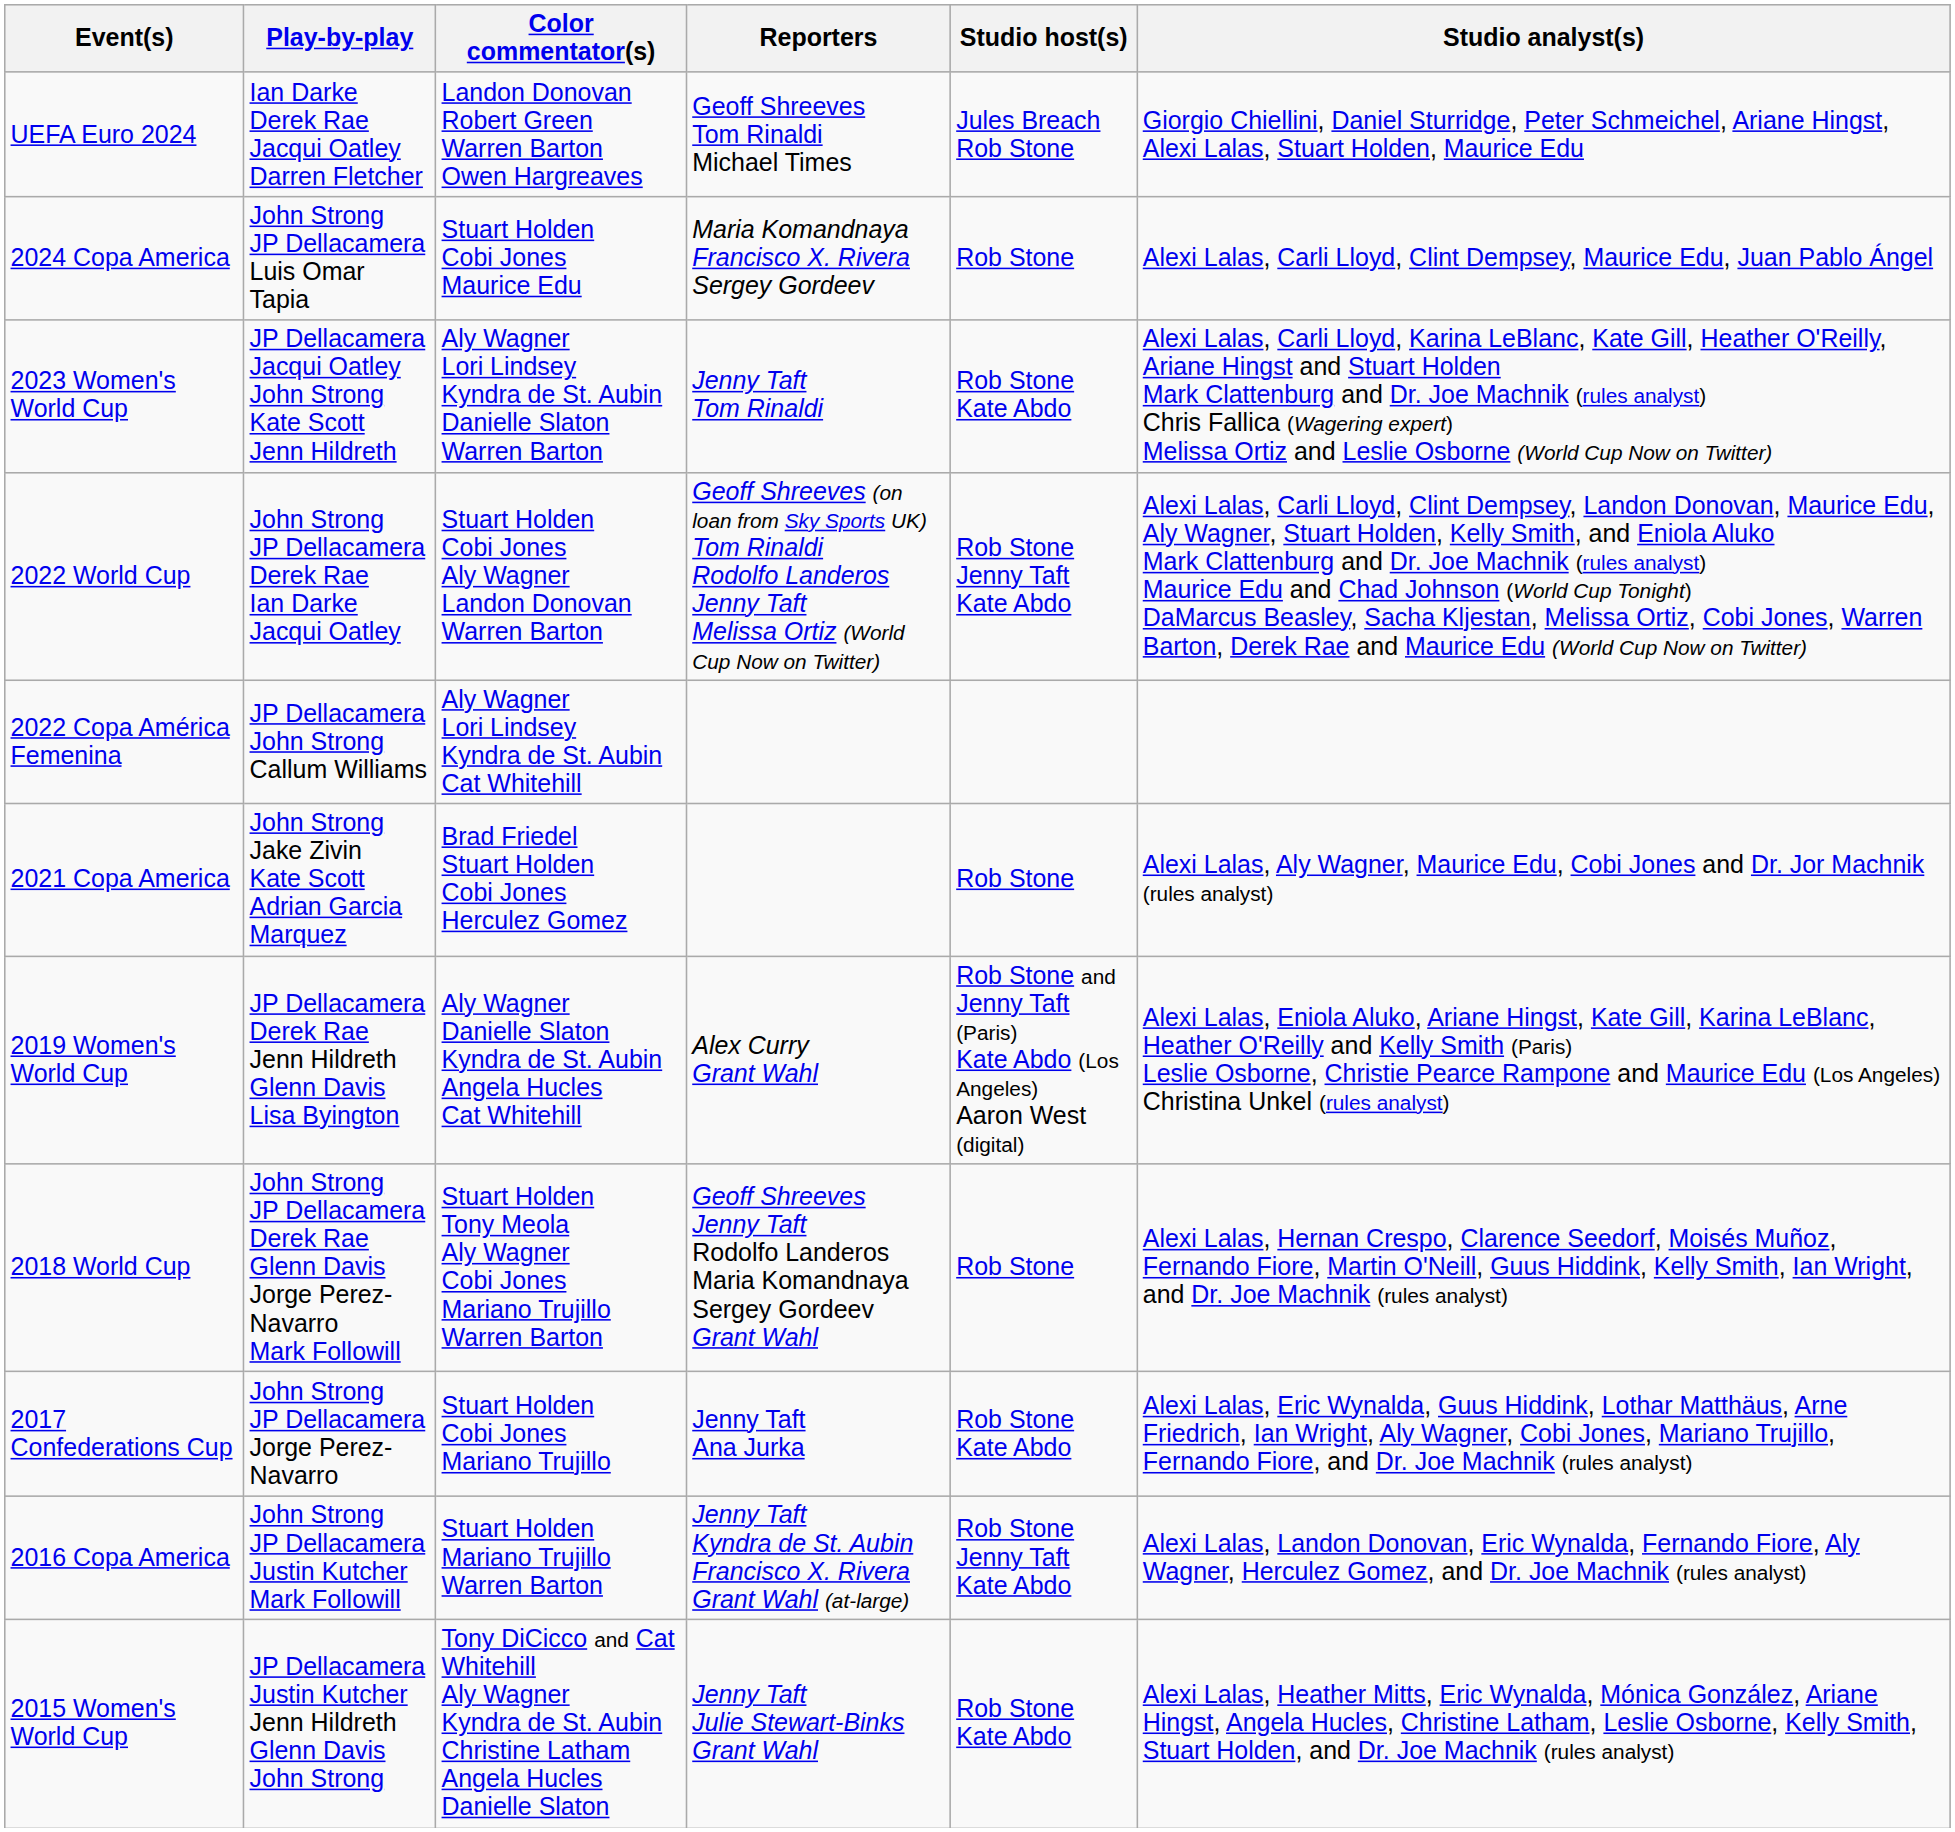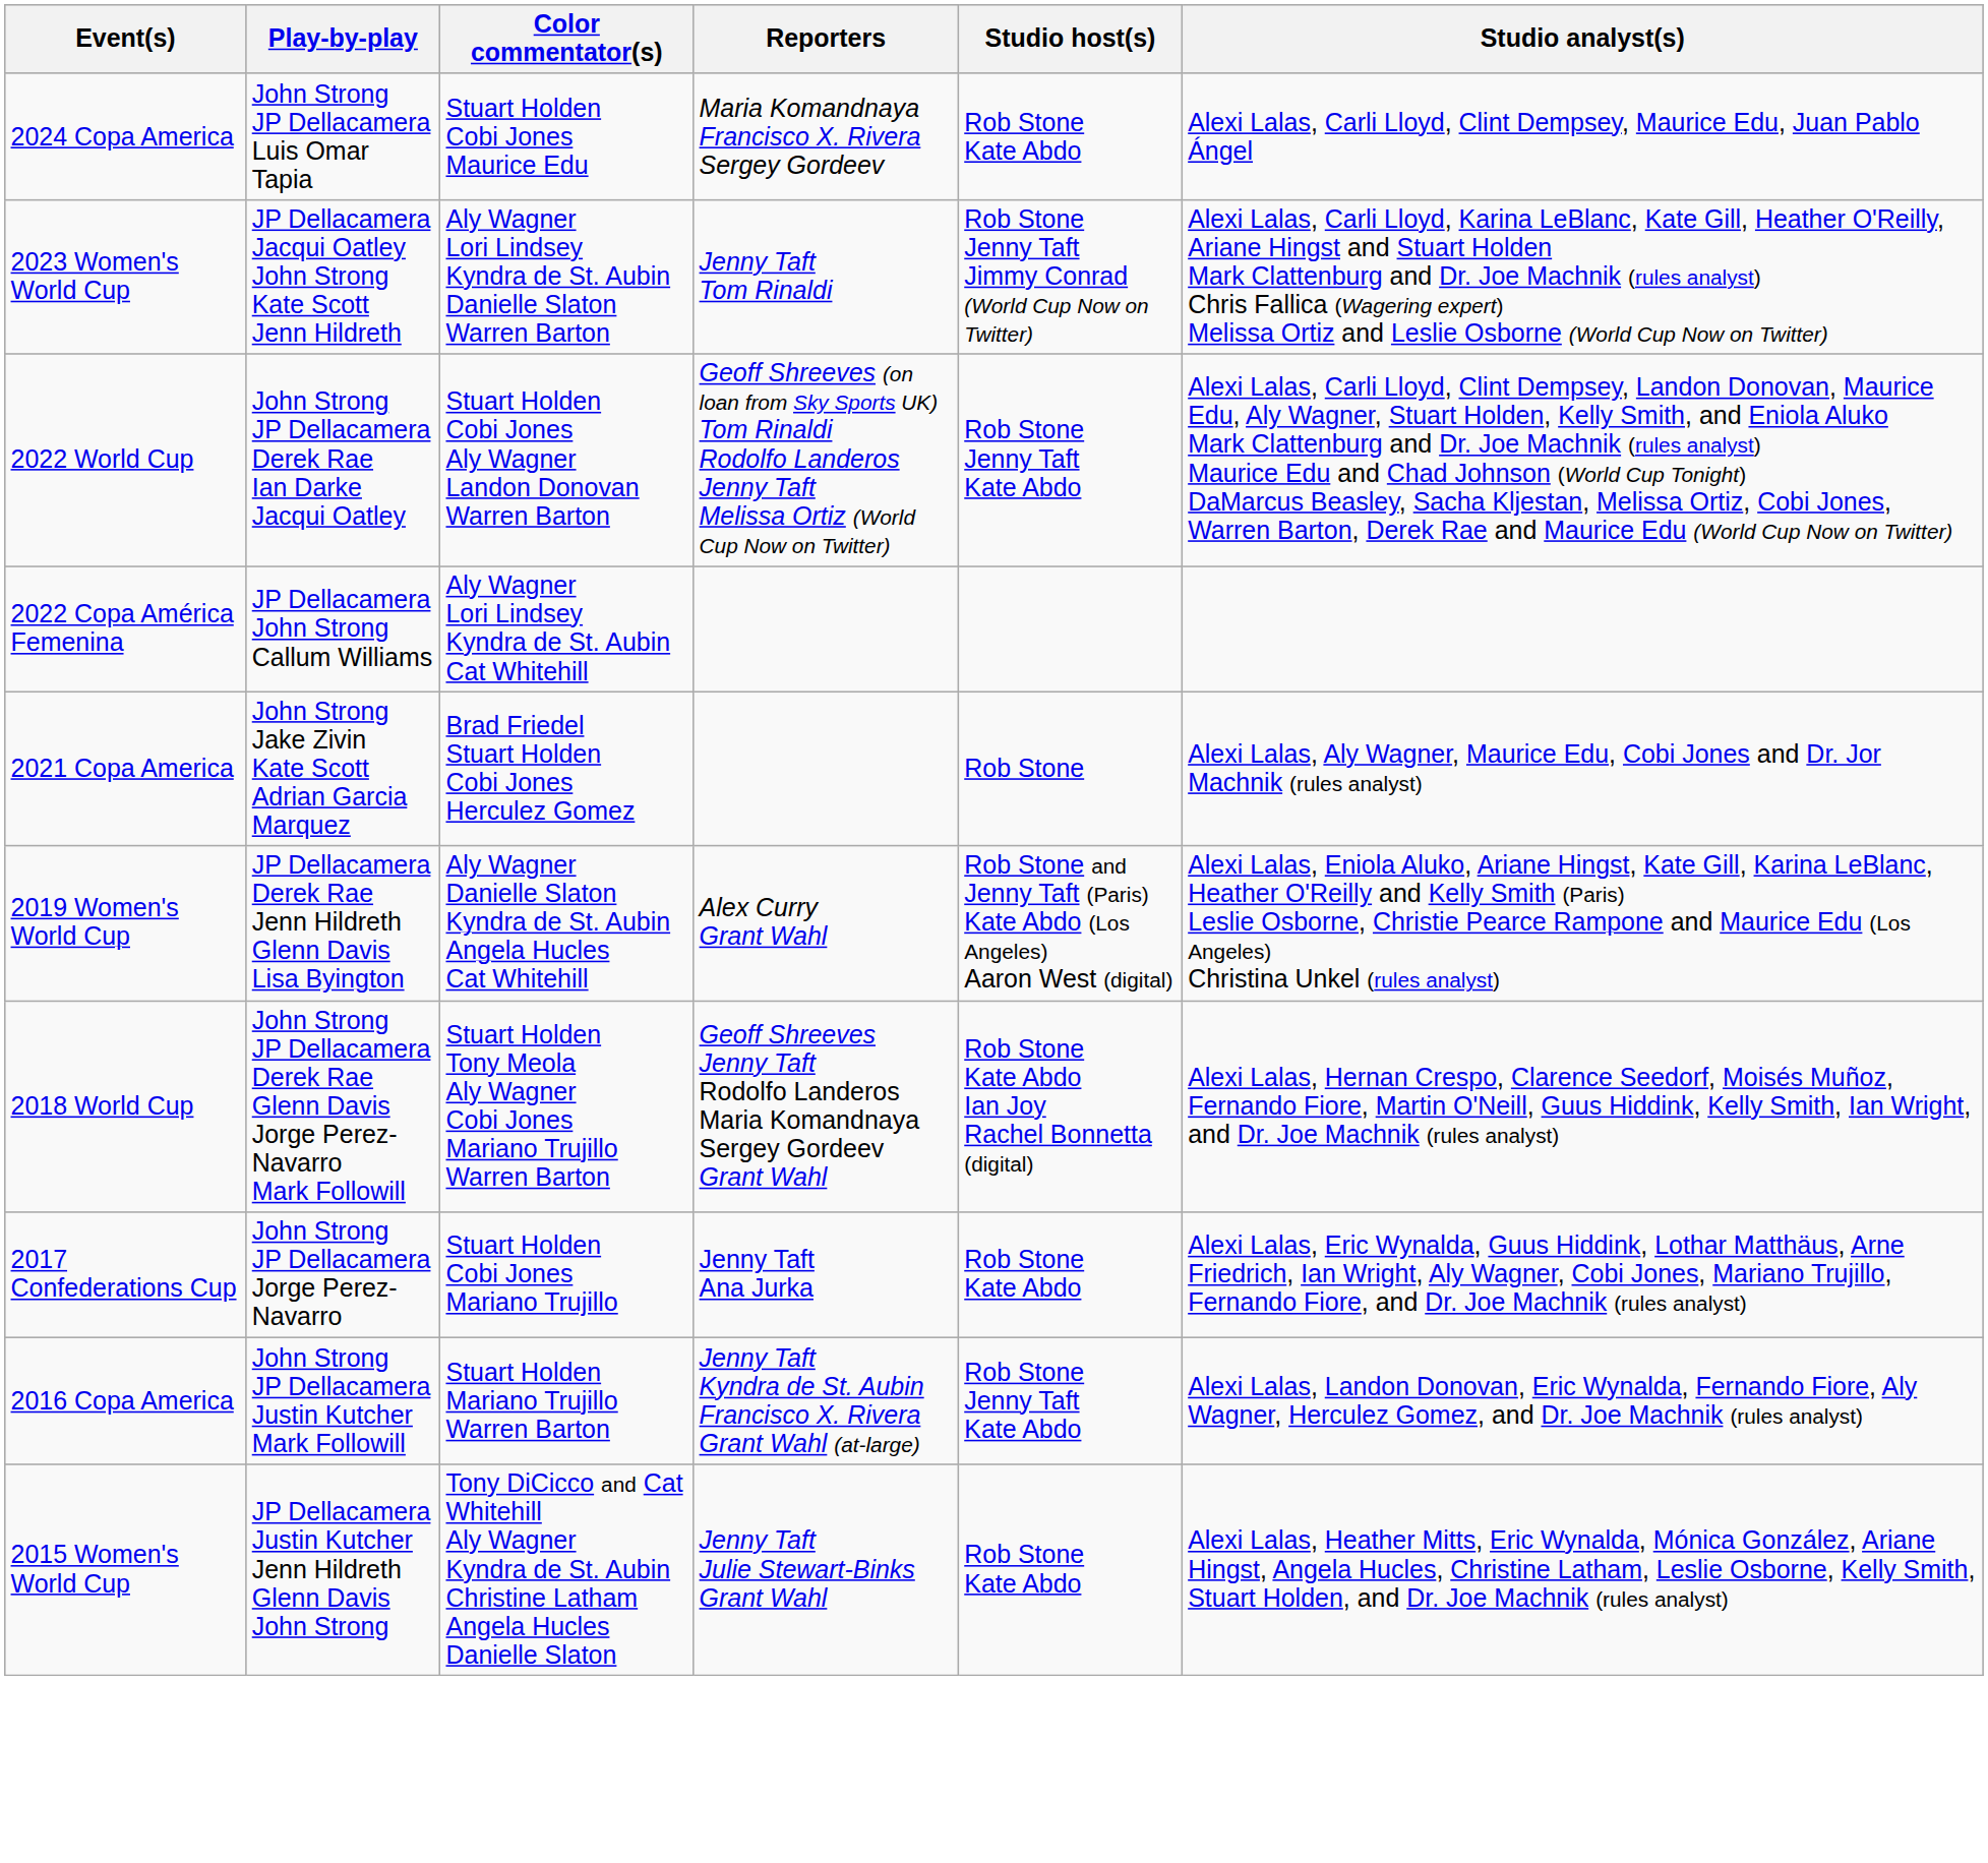 <table class="wikitable">
 <tr>
 <th>Event(s)</th>
 <th><a href='#'>Play-by-play</a></th>
 <th><a href='#'>Color commentator</a>(s)</th>
 <th>Reporters</th>
 <th>Studio host(s)</th>
 <th>Studio analyst(s)</th>
 </tr>
 <tr>
-<td><a href='#'>UEFA Euro 2024</a></td>
-<td><a href='#'>Ian Darke</a><br><a href='#'>Derek Rae</a><br><a href='#'>Jacqui Oatley</a><br><a href='#'>Darren Fletcher</a></td>
-<td><a href='#'>Landon Donovan</a><br><a href='#'>Robert Green</a><br><a href='#'>Warren Barton</a><br><a href='#'>Owen Hargreaves</a></td>
-<td><a href='#'>Geoff Shreeves</a><br><a href='#'>Tom Rinaldi</a><br>Michael Times</td>
-<td><a href='#'>Jules Breach</a><br><a href='#'>Rob Stone</a></td>
-<td><a href='#'>Giorgio Chiellini</a>, <a href='#'>Daniel Sturridge</a>, <a href='#'>Peter Schmeichel</a>, <a href='#'>Ariane Hingst</a>, <a href='#'>Alexi Lalas</a>, <a href='#'>Stuart Holden</a>, <a href='#'>Maurice Edu</a></td>
-</tr>
-<tr>
 <td><a href='#'>2024 Copa America</a></td>
 <td><a href='#'>John Strong</a><br><a href='#'>JP Dellacamera</a><br>Luis Omar Tapia</td>
 <td><a href='#'>Stuart Holden</a><br><a href='#'>Cobi Jones</a><br><a href='#'>Maurice Edu</a></td>
 <td><em>Maria Komandnaya</em><br><em><a href='#'>Francisco X. Rivera</a></em><br><em>Sergey Gordeev</em></td>
-<td><a href='#'>Rob Stone</a></td>
+<td><a href='#'>Rob Stone</a><br><a href='#'>Kate Abdo</a></td>
 <td><a href='#'>Alexi Lalas</a>, <a href='#'>Carli Lloyd</a>, <a href='#'>Clint Dempsey</a>, <a href='#'>Maurice Edu</a>, <a href='#'>Juan Pablo Ángel</a></td>
 </tr>
 <tr>
 <td><a href='#'>2023 Women's World Cup</a></td>
 <td><a href='#'>JP Dellacamera</a><br><a href='#'>Jacqui Oatley</a><br><a href='#'>John Strong</a><br><a href='#'>Kate Scott</a><br><a href='#'>Jenn Hildreth</a></td>
 <td><a href='#'>Aly Wagner</a><br><a href='#'>Lori Lindsey</a><br><a href='#'>Kyndra de St. Aubin</a><br><a href='#'>Danielle Slaton</a><br><a href='#'>Warren Barton</a></td>
 <td><em><a href='#'>Jenny Taft</a></em><br><em><a href='#'>Tom Rinaldi</a></em></td>
-<td><a href='#'>Rob Stone</a><br><a href='#'>Kate Abdo</a></td>
+<td><a href='#'>Rob Stone</a><br><a href='#'>Jenny Taft</a><br><a href='#'>Jimmy Conrad</a> <small><em>(World Cup Now on Twitter)</em></small></td>
 <td><a href='#'>Alexi Lalas</a>, <a href='#'>Carli Lloyd</a>, <a href='#'>Karina LeBlanc</a>, <a href='#'>Kate Gill</a>, <a href='#'>Heather O'Reilly</a>, <a href='#'>Ariane Hingst</a> and <a href='#'>Stuart Holden</a><br><a href='#'>Mark Clattenburg</a> and <a href='#'>Dr. Joe Machnik</a> <small>(<a href='#'>rules analyst</a>)</small><br>Chris Fallica <small>(<em>Wagering expert</em>)</small><br><a href='#'>Melissa Ortiz</a> and <a href='#'>Leslie Osborne</a> <small><em>(World Cup Now on Twitter)</em></small></td>
 </tr>
 <tr>
 <td><a href='#'>2022 World Cup</a></td>
 <td><a href='#'>John Strong</a><br><a href='#'>JP Dellacamera</a><br><a href='#'>Derek Rae</a><br><a href='#'>Ian Darke</a><br><a href='#'>Jacqui Oatley</a></td>
 <td><a href='#'>Stuart Holden</a><br><a href='#'>Cobi Jones</a><br><a href='#'>Aly Wagner</a><br><a href='#'>Landon Donovan</a><br><a href='#'>Warren Barton</a></td>
 <td><em><a href='#'>Geoff Shreeves</a> <small>(on loan from <a href='#'>Sky Sports</a> UK)</small></em><br><em><a href='#'>Tom Rinaldi</a></em><br><em><a href='#'>Rodolfo Landeros</a></em><br><em><a href='#'>Jenny Taft</a></em><br><em><a href='#'>Melissa Ortiz</a></em> <small><em>(World Cup Now on Twitter)</em></small></td>
 <td><a href='#'>Rob Stone</a><br><a href='#'>Jenny Taft</a><br><a href='#'>Kate Abdo</a></td>
 <td><a href='#'>Alexi Lalas</a>, <a href='#'>Carli Lloyd</a>, <a href='#'>Clint Dempsey</a>, <a href='#'>Landon Donovan</a>, <a href='#'>Maurice Edu</a>, <a href='#'>Aly Wagner</a>, <a href='#'>Stuart Holden</a>, <a href='#'>Kelly Smith</a>, and <a href='#'>Eniola Aluko</a><br><a href='#'>Mark Clattenburg</a> and <a href='#'>Dr. Joe Machnik</a> <small>(<a href='#'>rules analyst</a>)</small><br><a href='#'>Maurice Edu</a> and <a href='#'>Chad Johnson</a> <small>(<em>World Cup Tonight</em>)</small><br><a href='#'>DaMarcus Beasley</a>, <a href='#'>Sacha Kljestan</a>, <a href='#'>Melissa Ortiz</a>, <a href='#'>Cobi Jones</a>, <a href='#'>Warren Barton</a>, <a href='#'>Derek Rae</a> and <a href='#'>Maurice Edu</a> <small><em>(World Cup Now on Twitter)</em></small></td>
 </tr>
 <tr>
 <td><a href='#'>2022 Copa América Femenina</a></td>
 <td><a href='#'>JP Dellacamera</a><br><a href='#'>John Strong</a><br>Callum Williams</td>
 <td><a href='#'>Aly Wagner</a><br><a href='#'>Lori Lindsey</a><br><a href='#'>Kyndra de St. Aubin</a><br><a href='#'>Cat Whitehill</a></td>
 <td></td>
 <td></td>
 <td></td>
 </tr>
 <tr>
 <td><a href='#'>2021 Copa America</a></td>
 <td><a href='#'>John Strong</a><br>Jake Zivin<br><a href='#'>Kate Scott</a><br><a href='#'>Adrian Garcia Marquez</a></td>
 <td><a href='#'>Brad Friedel</a><br><a href='#'>Stuart Holden</a><br><a href='#'>Cobi Jones</a><br><a href='#'>Herculez Gomez</a></td>
 <td></td>
 <td><a href='#'>Rob Stone</a></td>
 <td><a href='#'>Alexi Lalas</a>, <a href='#'>Aly Wagner</a>, <a href='#'>Maurice Edu</a>, <a href='#'>Cobi Jones</a> and <a href='#'>Dr. Jor Machnik</a> <small>(rules analyst)</small></td>
 </tr>
 <tr>
 <td><a href='#'>2019 Women's World Cup</a></td>
 <td><a href='#'>JP Dellacamera</a><br><a href='#'>Derek Rae</a><br>Jenn Hildreth<br><a href='#'>Glenn Davis</a><br><a href='#'>Lisa Byington</a></td>
 <td><a href='#'>Aly Wagner</a><br><a href='#'>Danielle Slaton</a><br><a href='#'>Kyndra de St. Aubin</a><br><a href='#'>Angela Hucles</a><br><a href='#'>Cat Whitehill</a></td>
 <td><em>Alex Curry<br><a href='#'>Grant Wahl</a></em></td>
 <td><a href='#'>Rob Stone</a> <small>and</small> <a href='#'>Jenny Taft</a> <small>(Paris)</small><br><a href='#'>Kate Abdo</a> <small>(Los Angeles)</small><br>Aaron West <small>(digital)</small></td>
 <td><a href='#'>Alexi Lalas</a>, <a href='#'>Eniola Aluko</a>, <a href='#'>Ariane Hingst</a>, <a href='#'>Kate Gill</a>, <a href='#'>Karina LeBlanc</a>, <a href='#'>Heather O'Reilly</a> and <a href='#'>Kelly Smith</a> <small>(Paris)</small><br><a href='#'>Leslie Osborne</a>, <a href='#'>Christie Pearce Rampone</a> and <a href='#'>Maurice Edu</a> <small>(Los Angeles)</small><br>Christina Unkel <small>(<a href='#'>rules analyst</a>)</small></td>
 </tr>
 <tr>
 <td><a href='#'>2018 World Cup</a></td>
 <td><a href='#'>John Strong</a><br><a href='#'>JP Dellacamera</a><br><a href='#'>Derek Rae</a><br><a href='#'>Glenn Davis</a><br>Jorge Perez-Navarro<br><a href='#'>Mark Followill</a></td>
 <td><a href='#'>Stuart Holden</a><br><a href='#'>Tony Meola</a><br><a href='#'>Aly Wagner</a><br><a href='#'>Cobi Jones</a><br><a href='#'>Mariano Trujillo</a><br><a href='#'>Warren Barton</a></td>
 <td><em><a href='#'>Geoff Shreeves</a></em><br><em><a href='#'>Jenny Taft</a></em><br>Rodolfo Landeros<br>Maria Komandnaya<br>Sergey Gordeev<br><em><a href='#'>Grant Wahl</a></em></td>
-<td><a href='#'>Rob Stone</a></td>
+<td><a href='#'>Rob Stone</a><br><a href='#'>Kate Abdo</a><br><a href='#'>Ian Joy</a><br><a href='#'>Rachel Bonnetta</a> <small>(digital)</small></td>
 <td><a href='#'>Alexi Lalas</a>, <a href='#'>Hernan Crespo</a>, <a href='#'>Clarence Seedorf</a>, <a href='#'>Moisés Muñoz</a>, <a href='#'>Fernando Fiore</a>, <a href='#'>Martin O'Neill</a>, <a href='#'>Guus Hiddink</a>, <a href='#'>Kelly Smith</a>, <a href='#'>Ian Wright</a>, and <a href='#'>Dr. Joe Machnik</a> <small>(rules analyst)</small></td>
 </tr>
 <tr>
 <td><a href='#'>2017 Confederations Cup</a></td>
 <td><a href='#'>John Strong</a><br><a href='#'>JP Dellacamera</a><br>Jorge Perez-Navarro</td>
 <td><a href='#'>Stuart Holden</a><br><a href='#'>Cobi Jones</a><br><a href='#'>Mariano Trujillo</a></td>
 <td><a href='#'>Jenny Taft</a><br><a href='#'>Ana Jurka</a></td>
 <td><a href='#'>Rob Stone</a><br><a href='#'>Kate Abdo</a></td>
 <td><a href='#'>Alexi Lalas</a>, <a href='#'>Eric Wynalda</a>, <a href='#'>Guus Hiddink</a>, <a href='#'>Lothar Matthäus</a>, <a href='#'>Arne Friedrich</a>, <a href='#'>Ian Wright</a>, <a href='#'>Aly Wagner</a>, <a href='#'>Cobi Jones</a>, <a href='#'>Mariano Trujillo</a>, <a href='#'>Fernando Fiore</a>, and <a href='#'>Dr. Joe Machnik</a> <small>(rules analyst)</small></td>
 </tr>
 <tr>
 <td><a href='#'>2016 Copa America</a></td>
 <td><a href='#'>John Strong</a><br><a href='#'>JP Dellacamera</a><br><a href='#'>Justin Kutcher</a><br><a href='#'>Mark Followill</a></td>
 <td><a href='#'>Stuart Holden</a><br><a href='#'>Mariano Trujillo</a><br><a href='#'>Warren Barton</a></td>
 <td><em><a href='#'>Jenny Taft</a></em><br><em><a href='#'>Kyndra de St. Aubin</a></em><br><em><a href='#'>Francisco X. Rivera</a></em><br><em><a href='#'>Grant Wahl</a> <small>(at-large)</small></em></td>
 <td><a href='#'>Rob Stone</a><br><a href='#'>Jenny Taft</a><br><a href='#'>Kate Abdo</a></td>
 <td><a href='#'>Alexi Lalas</a>, <a href='#'>Landon Donovan</a>, <a href='#'>Eric Wynalda</a>, <a href='#'>Fernando Fiore</a>, <a href='#'>Aly Wagner</a>, <a href='#'>Herculez Gomez</a>, and <a href='#'>Dr. Joe Machnik</a> <small>(rules analyst)</small></td>
 </tr>
 <tr>
 <td><a href='#'>2015 Women's World Cup</a></td>
 <td><a href='#'>JP Dellacamera</a><br><a href='#'>Justin Kutcher</a><br>Jenn Hildreth<br><a href='#'>Glenn Davis</a><br><a href='#'>John Strong</a></td>
 <td><a href='#'>Tony DiCicco</a> <small>and</small> <a href='#'>Cat Whitehill</a><br><a href='#'>Aly Wagner</a><br><a href='#'>Kyndra de St. Aubin</a><br><a href='#'>Christine Latham</a><br><a href='#'>Angela Hucles</a><br><a href='#'>Danielle Slaton</a></td>
 <td><em><a href='#'>Jenny Taft</a></em><br><em><a href='#'>Julie Stewart-Binks</a></em><br><em><a href='#'>Grant Wahl</a></em></td>
 <td><a href='#'>Rob Stone</a><br><a href='#'>Kate Abdo</a></td>
 <td><a href='#'>Alexi Lalas</a>, <a href='#'>Heather Mitts</a>, <a href='#'>Eric Wynalda</a>, <a href='#'>Mónica González</a>, <a href='#'>Ariane Hingst</a>, <a href='#'>Angela Hucles</a>, <a href='#'>Christine Latham</a>, <a href='#'>Leslie Osborne</a>, <a href='#'>Kelly Smith</a>, <a href='#'>Stuart Holden</a>, and <a href='#'>Dr. Joe Machnik</a> <small>(rules analyst)</small></td>
 </tr>
 </table>
